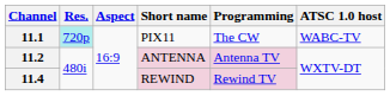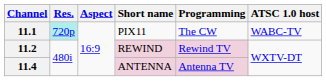 <table class="wikitable">
 <tr>
 <th scope="col"><a href='#'>Channel</a></th>
 <th scope="col"><a href='#'>Res.</a></th>
 <th scope="col"><a href='#'>Aspect</a></th>
 <th scope="col">Short name</th>
 <th scope="col">Programming</th>
 <th scope="col">ATSC 1.0 host</th>
 </tr>
 <tr>
 <th scope="row">11.1</th>
 <td style="background: paleturquoise;"><a href='#'>720p</a></td>
 <td rowspan=3><a href='#'>16:9</a></td>
 <td>PIX11</td>
 <td><a href='#'>The CW</a></td>
 <td><a href='#'>WABC-TV</a></td>
 </tr>
 <tr>
 <th scope="row">11.2</th>
 <td rowspan=2><a href='#'>480i</a></td>
-<td style="background-color: #f2d1de;">ANTENNA</td>
-<td style="background-color: #f2d1de;"><a href='#'>Antenna TV</a> </td>
+<td style="background-color: #f2d1de;">REWIND</td>
+<td style="background-color: #f2d1de;"><a href='#'>Rewind TV</a> </td>
 <td rowspan=2><a href='#'>WXTV-DT</a></td>
 </tr>
 <tr>
 <th scope="row">11.4</th>
-<td style="background-color: #f2d1de;">REWIND</td>
-<td style="background-color: #f2d1de;"><a href='#'>Rewind TV</a> </td>
+<td style="background-color: #f2d1de;">ANTENNA</td>
+<td style="background-color: #f2d1de;"><a href='#'>Antenna TV</a> </td>
 </tr>
 </table>
